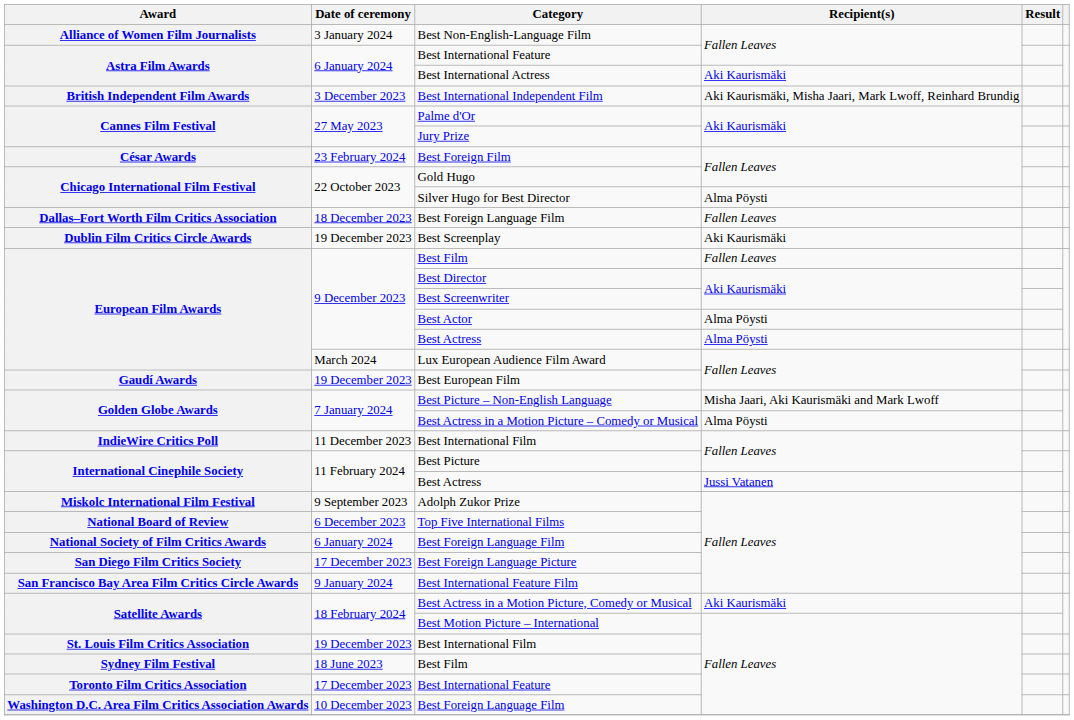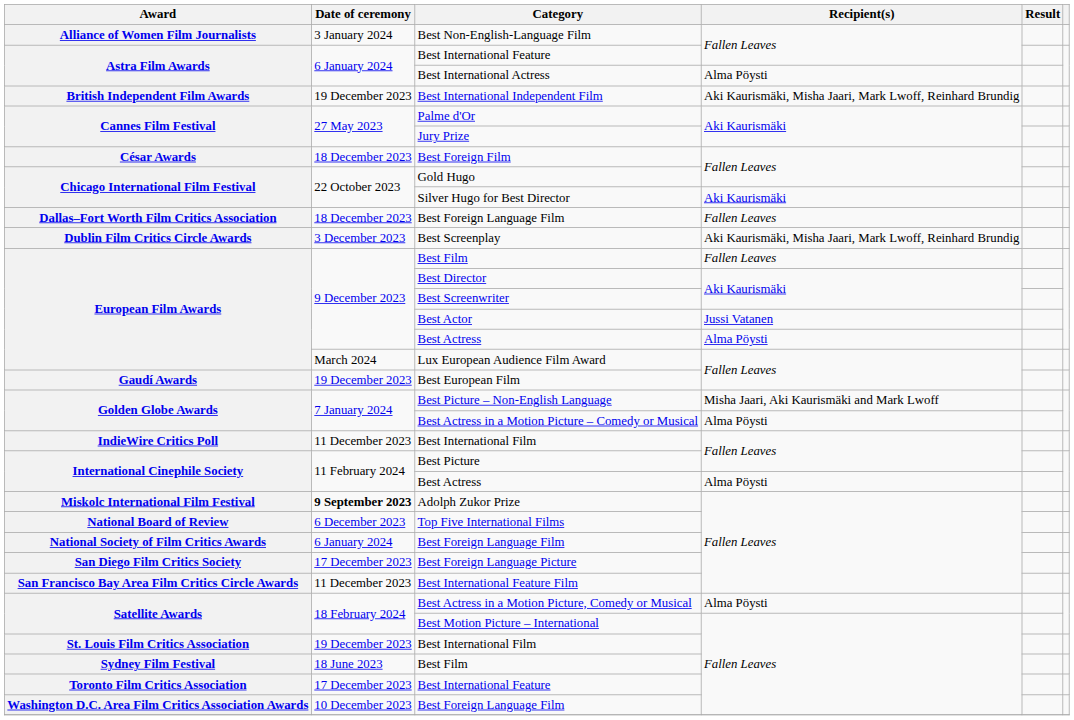 <table class="wikitable sortable plainrowheaders">
 <tr>
 <th scope="col">Award</th>
 <th scope="col">Date of ceremony</th>
 <th scope="col">Category</th>
 <th scope="col">Recipient(s)</th>
 <th scope="col">Result</th>
 <th scope="col" class="unsortable"></th>
 </tr>
 <tr>
 <th scope="row"><a href='#'>Alliance of Women Film Journalists</a></th>
 <td>3 January 2024</td>
 <td>Best Non-English-Language Film</td>
 <td rowspan="2"><em>Fallen Leaves</em></td>
 <td></td>
 <td align="center"></td>
 </tr>
 <tr>
 <th scope="row" rowspan="2"><a href='#'>Astra Film Awards</a></th>
 <td rowspan="2"><a href='#'>6 January 2024</a></td>
 <td>Best International Feature</td>
 <td></td>
 <td align="center" rowspan="2"></td>
 </tr>
 <tr>
 <td>Best International Actress</td>
-<td><a href='#'>Aki Kaurismäki</a></td>
+<td>Alma Pöysti</td>
 <td></td>
 </tr>
 <tr>
 <th scope="row"><a href='#'>British Independent Film Awards</a></th>
-<td><a href='#'>3 December 2023</a></td>
+<td>19 December 2023</td>
 <td><a href='#'>Best International Independent Film</a></td>
 <td>Aki Kaurismäki, Misha Jaari, Mark Lwoff, Reinhard Brundig</td>
 <td></td>
 <td align="center"></td>
 </tr>
 <tr>
 <th rowspan="2" scope="row"><a href='#'>Cannes Film Festival</a></th>
 <td rowspan="2"><a href='#'>27 May 2023</a></td>
 <td><a href='#'>Palme d'Or</a></td>
 <td rowspan="2"><a href='#'>Aki Kaurismäki</a></td>
 <td></td>
 <td align="center"></td>
 </tr>
 <tr>
 <td><a href='#'>Jury Prize</a></td>
 <td></td>
 <td align="center"></td>
 </tr>
 <tr>
 <th scope="row"><a href='#'>César Awards</a></th>
-<td><a href='#'>23 February 2024</a></td>
+<td><a href='#'>18 December 2023</a></td>
 <td><a href='#'>Best Foreign Film</a></td>
 <td rowspan="2"><em>Fallen Leaves</em></td>
 <td></td>
 <td align="center"><br></td>
 </tr>
 <tr>
 <th rowspan="2" scope="row"><a href='#'>Chicago International Film Festival</a></th>
 <td rowspan="2">22 October 2023</td>
 <td>Gold Hugo</td>
 <td></td>
 <td align="center"></td>
 </tr>
 <tr>
 <td>Silver Hugo for Best Director</td>
-<td>Alma Pöysti</td>
+<td><a href='#'>Aki Kaurismäki</a></td>
 <td></td>
 <td align="center"></td>
 </tr>
 <tr>
 <th scope="row"><a href='#'>Dallas–Fort Worth Film Critics Association</a></th>
 <td><a href='#'>18 December 2023</a></td>
 <td>Best Foreign Language Film</td>
 <td><em>Fallen Leaves</em></td>
 <td></td>
 <td align="center"></td>
 </tr>
 <tr>
 <th scope="row"><a href='#'>Dublin Film Critics Circle Awards</a></th>
-<td>19 December 2023</td>
+<td><a href='#'>3 December 2023</a></td>
 <td>Best Screenplay</td>
-<td>Aki Kaurismäki</td>
+<td>Aki Kaurismäki, Misha Jaari, Mark Lwoff, Reinhard Brundig</td>
 <td></td>
 <td rowspan="1" align="center"></td>
 </tr>
 <tr>
 <th rowspan="6" scope="row"><a href='#'>European Film Awards</a></th>
 <td rowspan="5"><a href='#'>9 December 2023</a></td>
 <td><a href='#'>Best Film</a></td>
 <td><em>Fallen Leaves</em></td>
 <td></td>
 <td rowspan="5" align="center"></td>
 </tr>
 <tr>
 <td><a href='#'>Best Director</a></td>
 <td rowspan="2"><a href='#'>Aki Kaurismäki</a></td>
 <td></td>
 </tr>
 <tr>
 <td><a href='#'>Best Screenwriter</a></td>
 <td></td>
 </tr>
 <tr>
 <td><a href='#'>Best Actor</a></td>
-<td>Alma Pöysti</td>
+<td><a href='#'>Jussi Vatanen</a></td>
 <td></td>
 </tr>
 <tr>
 <td><a href='#'>Best Actress</a></td>
 <td><a href='#'>Alma Pöysti</a></td>
 <td></td>
 </tr>
 <tr>
 <td>March 2024</td>
 <td>Lux European Audience Film Award</td>
 <td rowspan = "2"><em>Fallen Leaves</em></td>
 <td></td>
 <td align="center"></td>
 </tr>
 <tr>
 <th rowspan="1" scope="row"><a href='#'>Gaudí Awards</a></th>
 <td><a href='#'>19 December 2023</a></td>
 <td>Best European Film</td>
 <td></td>
 <td rowspan="1" align="center"></td>
 </tr>
 <tr>
 <th scope="row" rowspan="2"><a href='#'>Golden Globe Awards</a></th>
 <td rowspan="2"><a href='#'>7 January 2024</a></td>
 <td><a href='#'>Best Picture – Non-English Language</a></td>
 <td>Misha Jaari, Aki Kaurismäki and Mark Lwoff</td>
 <td></td>
 <td align="center" rowspan="2"></td>
 </tr>
 <tr>
 <td><a href='#'>Best Actress in a Motion Picture – Comedy or Musical</a></td>
 <td>Alma Pöysti</td>
 <td></td>
 </tr>
 <tr>
 <th scope="row"><a href='#'>IndieWire Critics Poll</a></th>
 <td>11 December 2023</td>
 <td>Best International Film</td>
 <td rowspan="2"><em>Fallen Leaves</em></td>
 <td></td>
 <td rowspan="1" align="center"></td>
 </tr>
 <tr>
 <th scope="row" rowspan="2"><a href='#'>International Cinephile Society</a></th>
 <td rowspan="2">11 February 2024</td>
 <td>Best Picture</td>
 <td></td>
 <td align="center" rowspan="2"></td>
 </tr>
 <tr>
 <td>Best Actress</td>
-<td><a href='#'>Jussi Vatanen</a></td>
+<td>Alma Pöysti</td>
 <td></td>
 </tr>
 <tr>
 <th scope="row"><a href='#'>Miskolc International Film Festival</a></th>
-<td>9 September 2023</td>
+<td><strong>9 September 2023</strong></td>
 <td>Adolph Zukor Prize</td>
 <td rowspan="5"><em>Fallen Leaves</em></td>
 <td></td>
 <td align="center"></td>
 </tr>
 <tr>
 <th scope="row"><a href='#'>National Board of Review</a></th>
 <td><a href='#'>6 December 2023</a></td>
 <td><a href='#'>Top Five International Films</a></td>
 <td></td>
 <td align="center"></td>
 </tr>
 <tr>
 <th rowspan="1" scope="row"><a href='#'>National Society of Film Critics Awards</a></th>
 <td rowspan="1"><a href='#'>6 January 2024</a></td>
 <td><a href='#'>Best Foreign Language Film</a></td>
 <td></td>
 <td rowspan="1" align="center"></td>
 </tr>
 <tr>
 <th scope="row"><a href='#'>San Diego Film Critics Society</a></th>
 <td><a href='#'>17 December 2023</a></td>
 <td><a href='#'>Best Foreign Language Picture</a></td>
 <td></td>
 <td align="center"></td>
 </tr>
 <tr>
 <th scope="row"><a href='#'>San Francisco Bay Area Film Critics Circle Awards</a></th>
-<td><a href='#'>9 January 2024</a></td>
+<td>11 December 2023</td>
 <td><a href='#'>Best International Feature Film</a></td>
 <td></td>
 <td align="center"></td>
 </tr>
 <tr>
 <th rowspan="2" scope="row"><a href='#'>Satellite Awards</a></th>
 <td rowspan="2"><a href='#'>18 February 2024</a></td>
 <td><a href='#'>Best Actress in a Motion Picture, Comedy or Musical</a></td>
-<td><a href='#'>Aki Kaurismäki</a></td>
+<td>Alma Pöysti</td>
 <td></td>
 <td rowspan="2" align="center"></td>
 </tr>
 <tr>
 <td><a href='#'>Best Motion Picture – International</a></td>
 <td rowspan="5"><em>Fallen Leaves</em></td>
 <td></td>
 </tr>
 <tr>
 <th scope="row"><a href='#'>St. Louis Film Critics Association</a></th>
 <td><a href='#'>19 December 2023</a></td>
 <td>Best International Film</td>
 <td></td>
 <td align="center"></td>
 </tr>
 <tr>
 <th scope="row"><a href='#'>Sydney Film Festival</a></th>
 <td><a href='#'>18 June 2023</a></td>
 <td>Best Film</td>
 <td></td>
 <td align="center"></td>
 </tr>
 <tr>
 <th scope="row"><a href='#'>Toronto Film Critics Association</a></th>
 <td><a href='#'>17 December 2023</a></td>
 <td><a href='#'>Best International Feature</a></td>
 <td></td>
 <td align="center"></td>
 </tr>
 <tr>
 <th scope="row"><a href='#'>Washington D.C. Area Film Critics Association Awards</a></th>
 <td><a href='#'>10 December 2023</a></td>
 <td><a href='#'>Best Foreign Language Film</a></td>
 <td></td>
 <td align="center"></td>
 </tr>
 <tr>
 </tr>
 </table>
